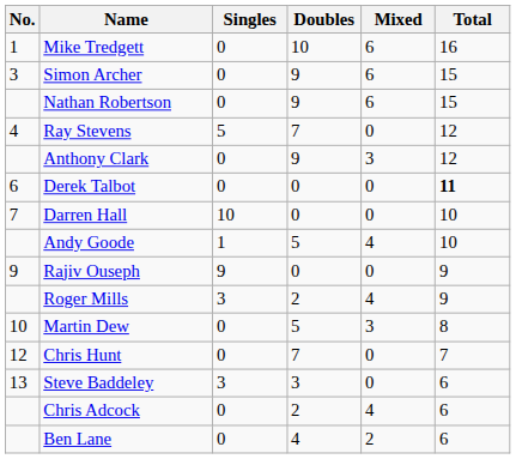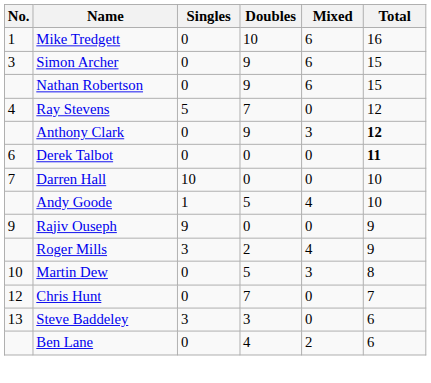 <table class="wikitable">
 <tr>
 <th>No.</th>
 <th width=150>Name</th>
 <th width=60>Singles</th>
 <th width=60>Doubles</th>
 <th width=60>Mixed</th>
 <th width=60>Total</th>
 </tr>
 <tr>
 <td>1</td>
 <td><a href='#'>Mike Tredgett</a></td>
 <td>0</td>
 <td>10</td>
 <td>6</td>
 <td>16</td>
 </tr>
 <tr>
 <td>3</td>
 <td><a href='#'>Simon Archer</a></td>
 <td>0</td>
 <td>9</td>
 <td>6</td>
 <td>15</td>
 </tr>
 <tr>
 <td></td>
 <td><a href='#'>Nathan Robertson</a></td>
 <td>0</td>
 <td>9</td>
 <td>6</td>
 <td>15</td>
 </tr>
 <tr>
 <td>4</td>
 <td><a href='#'>Ray Stevens</a></td>
 <td>5</td>
 <td>7</td>
 <td>0</td>
 <td>12</td>
 </tr>
 <tr>
 <td></td>
 <td><a href='#'>Anthony Clark</a></td>
 <td>0</td>
 <td>9</td>
 <td>3</td>
-<td>12</td>
+<td><strong>12</strong></td>
 </tr>
 <tr>
 <td>6</td>
 <td><a href='#'>Derek Talbot</a></td>
 <td>0</td>
 <td>0</td>
 <td>0</td>
 <td><strong>11</strong></td>
 </tr>
 <tr>
 <td>7</td>
 <td><a href='#'>Darren Hall</a></td>
 <td>10</td>
 <td>0</td>
 <td>0</td>
 <td>10</td>
 </tr>
 <tr>
 <td></td>
 <td><a href='#'>Andy Goode</a></td>
 <td>1</td>
 <td>5</td>
 <td>4</td>
 <td>10</td>
 </tr>
 <tr>
 <td>9</td>
 <td><a href='#'>Rajiv Ouseph</a></td>
 <td>9</td>
 <td>0</td>
 <td>0</td>
 <td>9</td>
 </tr>
 <tr>
 <td></td>
 <td><a href='#'>Roger Mills</a></td>
 <td>3</td>
 <td>2</td>
 <td>4</td>
 <td>9</td>
 </tr>
 <tr>
 <td>10</td>
 <td><a href='#'>Martin Dew</a></td>
 <td>0</td>
 <td>5</td>
 <td>3</td>
 <td>8</td>
 </tr>
 <tr>
 <td>12</td>
 <td><a href='#'>Chris Hunt</a></td>
 <td>0</td>
 <td>7</td>
 <td>0</td>
 <td>7</td>
 </tr>
 <tr>
 <td>13</td>
 <td><a href='#'>Steve Baddeley</a></td>
 <td>3</td>
 <td>3</td>
 <td>0</td>
 <td>6</td>
 </tr>
 <tr>
 <td></td>
-<td><a href='#'>Chris Adcock</a></td>
-<td>0</td>
-<td>2</td>
-<td>4</td>
-<td>6</td>
-</tr>
-<tr>
-<td></td>
 <td><a href='#'>Ben Lane</a></td>
 <td>0</td>
 <td>4</td>
 <td>2</td>
 <td>6</td>
 </tr>
 </table>
